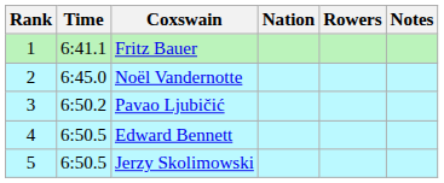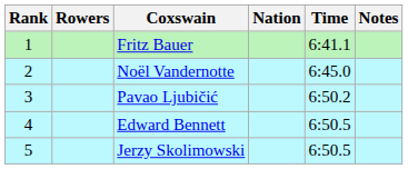 <table class="wikitable sortable" style="text-align:center">
 <tr>
 <th>Rank</th>
-<th>Time</th>
+<th>Rowers</th>
 <th>Coxswain</th>
 <th>Nation</th>
-<th>Rowers</th>
+<th>Time</th>
 <th>Notes</th>
 </tr>
 <tr bgcolor=bbf3bb>
 <td>1</td>
-<td>6:41.1</td>
+<td align=left></td>
 <td align=left><a href='#'>Fritz Bauer</a></td>
 <td align=left></td>
-<td align=left></td>
+<td>6:41.1</td>
 <td></td>
 </tr>
 <tr bgcolor=bbf9ff>
 <td>2</td>
-<td>6:45.0</td>
+<td align=left></td>
 <td align=left><a href='#'>Noël Vandernotte</a></td>
 <td align=left></td>
-<td align=left></td>
+<td>6:45.0</td>
 <td></td>
 </tr>
 <tr bgcolor=bbf9ff>
 <td>3</td>
-<td>6:50.2</td>
+<td align=left></td>
 <td align=left><a href='#'>Pavao Ljubičić</a></td>
 <td align=left></td>
-<td align=left></td>
+<td>6:50.2</td>
 <td></td>
 </tr>
 <tr bgcolor=bbf9ff>
 <td>4</td>
-<td>6:50.5</td>
+<td align=left></td>
 <td align=left><a href='#'>Edward Bennett</a></td>
 <td align=left></td>
-<td align=left></td>
+<td>6:50.5</td>
 <td></td>
 </tr>
 <tr bgcolor=bbf9ff>
 <td>5</td>
-<td>6:50.5</td>
+<td align=left></td>
 <td align=left><a href='#'>Jerzy Skolimowski</a></td>
 <td align=left></td>
-<td align=left></td>
+<td>6:50.5</td>
 <td></td>
 </tr>
 </table>
